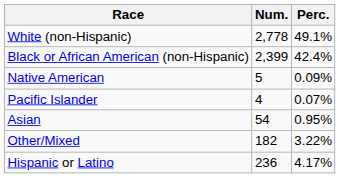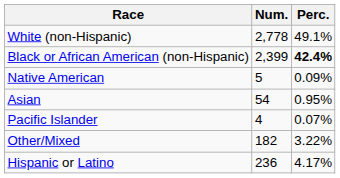 <table class="wikitable">
 <tr>
 <th>Race</th>
 <th>Num.</th>
 <th>Perc.</th>
 </tr>
 <tr>
 <td><a href='#'>White</a> (non-Hispanic)</td>
 <td>2,778</td>
 <td>49.1%</td>
 </tr>
 <tr>
 <td><a href='#'>Black or African American</a> (non-Hispanic)</td>
 <td>2,399</td>
-<td>42.4%</td>
+<td><strong>42.4%</strong></td>
 </tr>
 <tr>
 <td><a href='#'>Native American</a></td>
 <td>5</td>
 <td>0.09%</td>
 </tr>
 <tr>
+<td><a href='#'>Asian</a></td>
+<td>54</td>
+<td>0.95%</td>
+</tr>
+<tr>
 <td><a href='#'>Pacific Islander</a></td>
 <td>4</td>
 <td>0.07%</td>
-</tr>
-<tr>
-<td><a href='#'>Asian</a></td>
-<td>54</td>
-<td>0.95%</td>
 </tr>
 <tr>
 <td><a href='#'>Other/Mixed</a></td>
 <td>182</td>
 <td>3.22%</td>
 </tr>
 <tr>
 <td><a href='#'>Hispanic</a> or <a href='#'>Latino</a></td>
 <td>236</td>
 <td>4.17%</td>
 </tr>
 </table>
